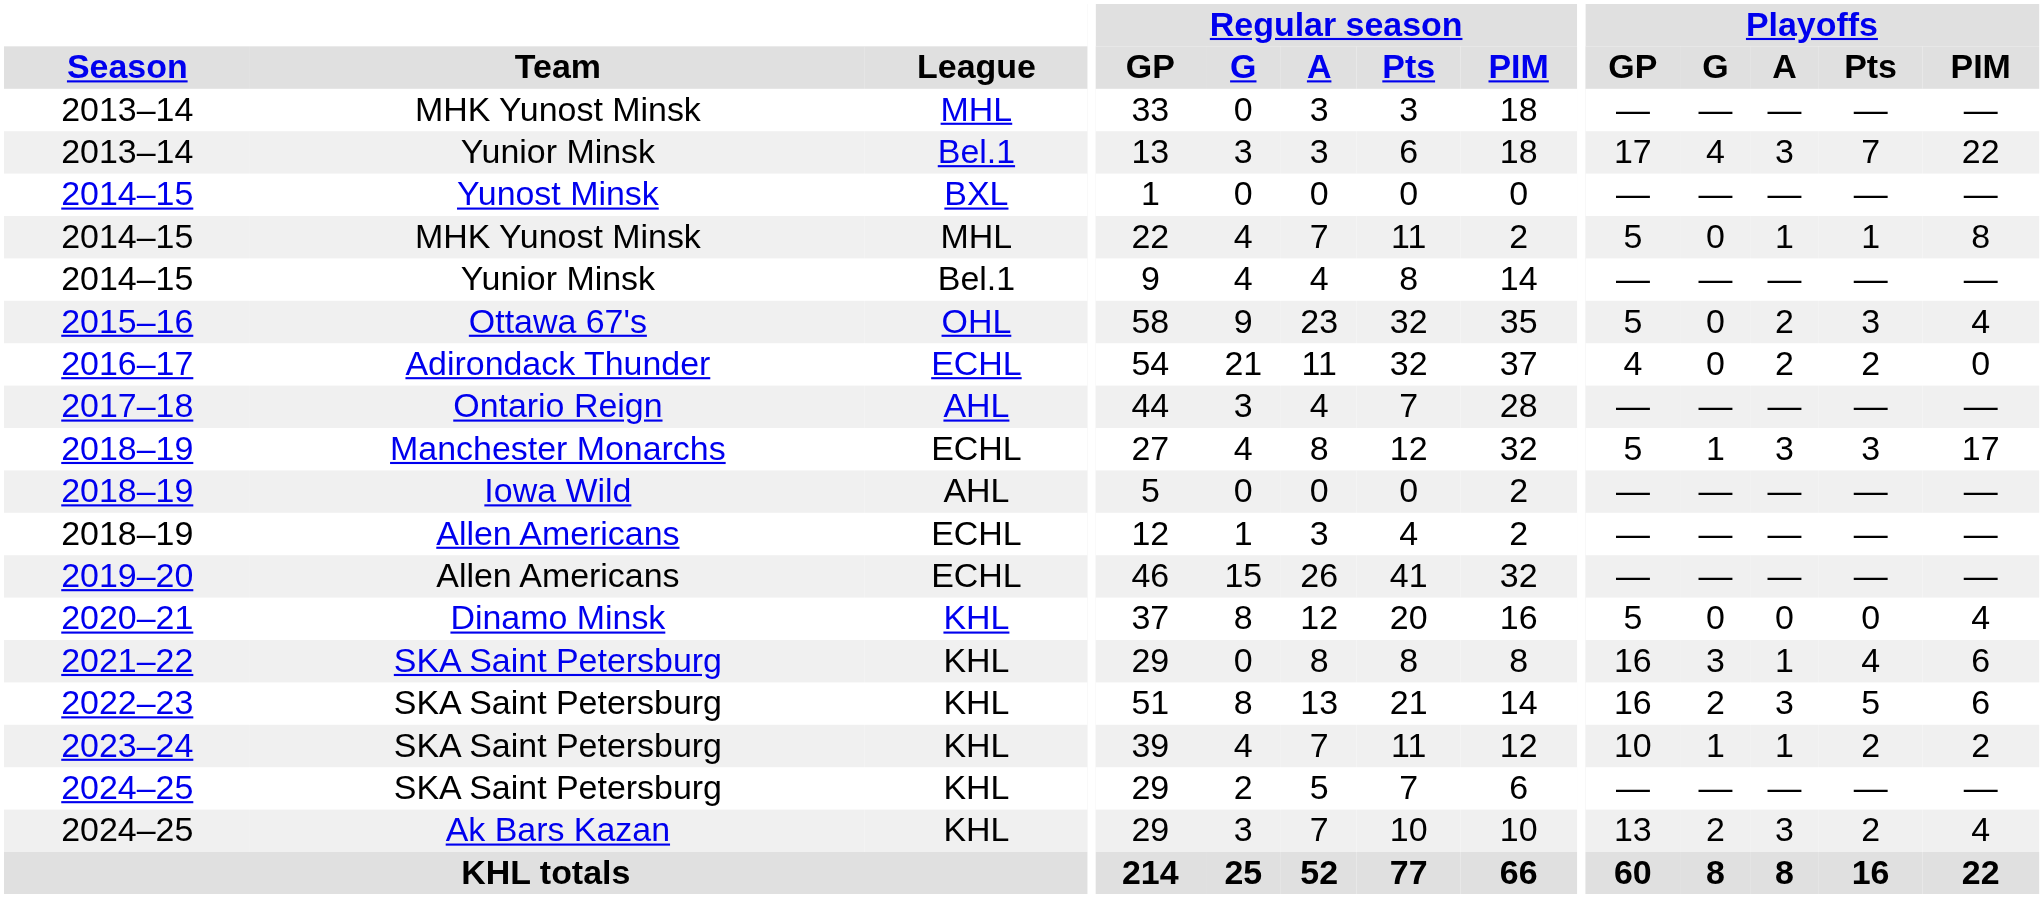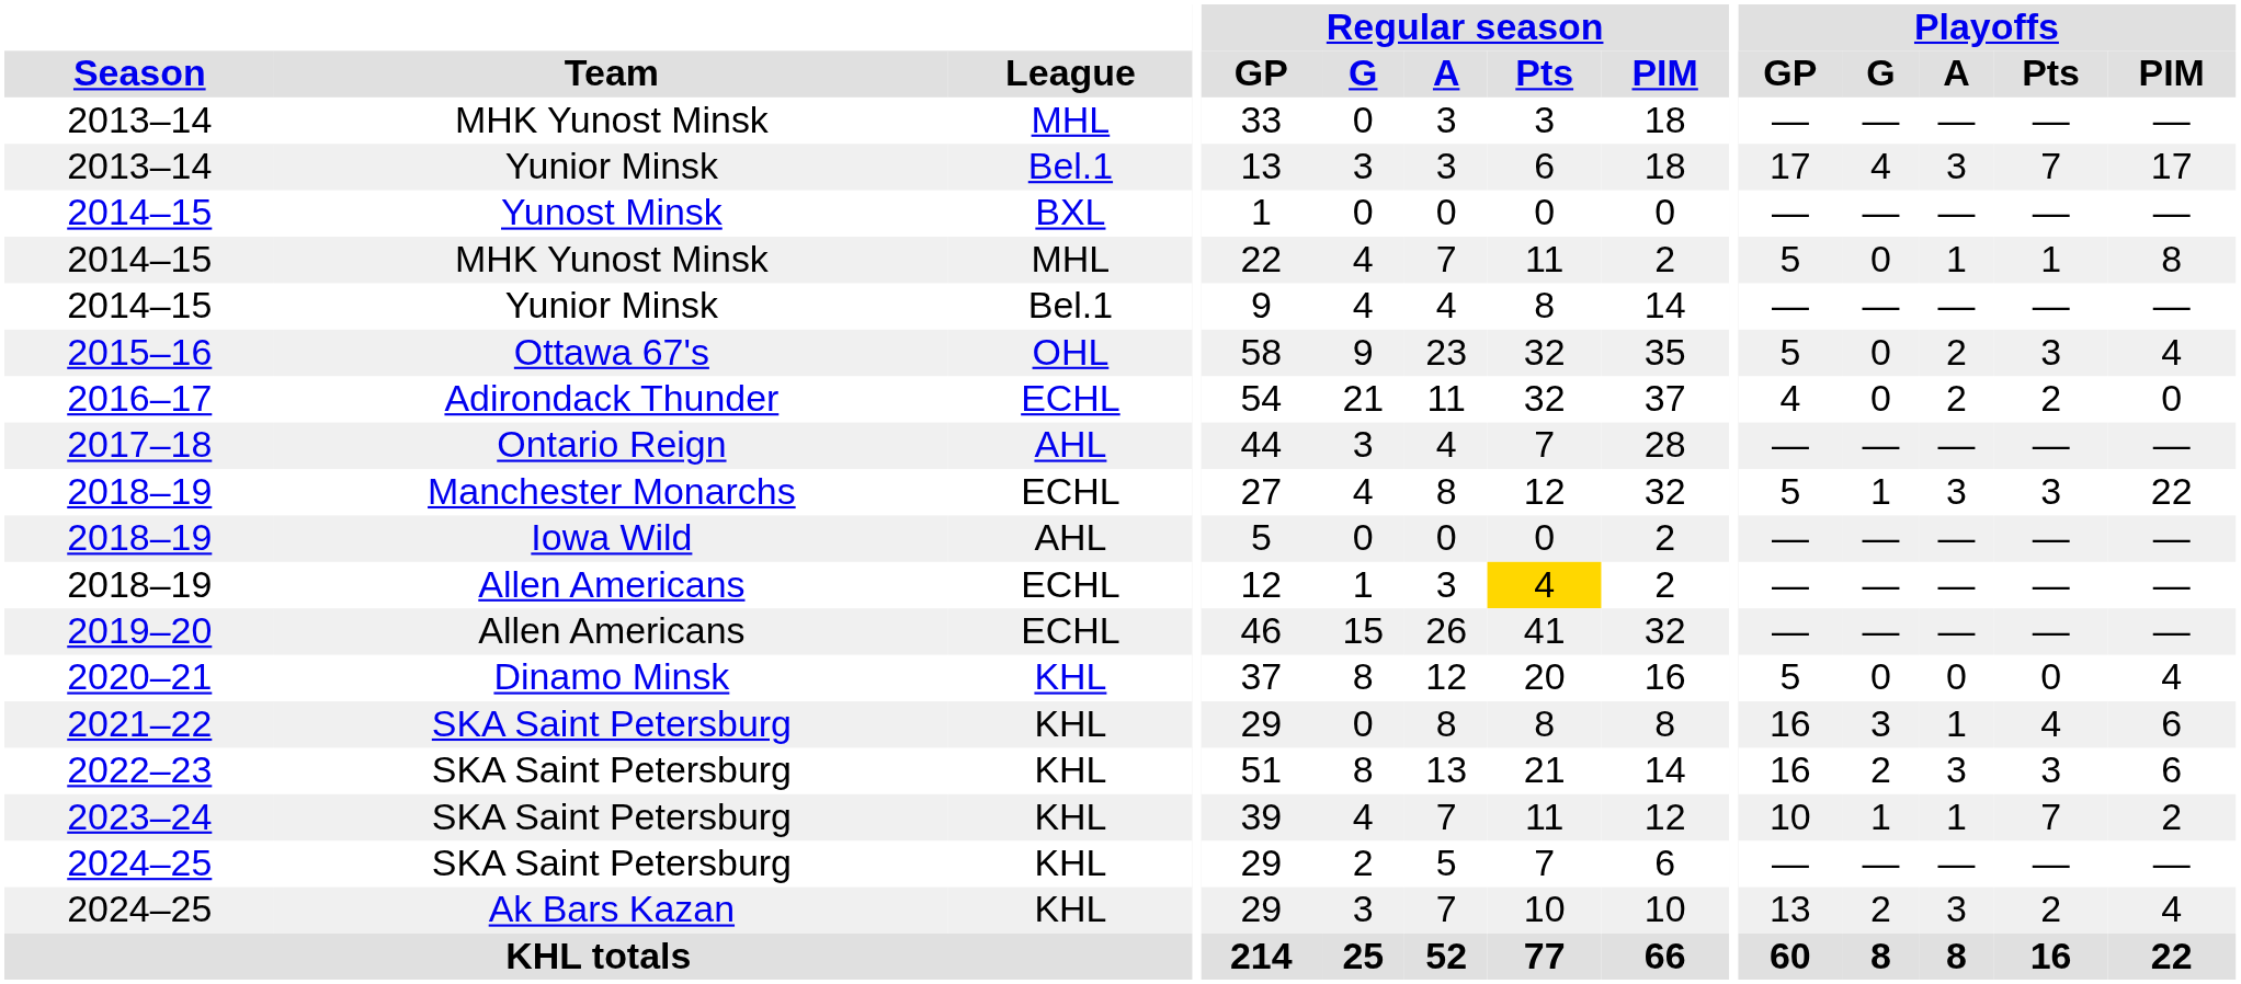 <table border="0" cellpadding="1" cellspacing="0" style="text-align:center; width:60em">
 <tr bgcolor="#e0e0e0">
 <th colspan="3" bgcolor="#ffffff"></th>
 <th rowspan="99" bgcolor="#ffffff"></th>
 <th colspan="5"><a href='#'>Regular season</a></th>
 <th rowspan="99" bgcolor="#ffffff"></th>
 <th colspan="5"><a href='#'>Playoffs</a></th>
 </tr>
 <tr bgcolor="#e0e0e0">
 <th><a href='#'>Season</a></th>
 <th>Team</th>
 <th>League</th>
 <th>GP</th>
 <th><a href='#'>G</a></th>
 <th><a href='#'>A</a></th>
 <th><a href='#'>Pts</a></th>
 <th><a href='#'>PIM</a></th>
 <th>GP</th>
 <th>G</th>
 <th>A</th>
 <th>Pts</th>
 <th>PIM</th>
 </tr>
 <tr>
 <td>2013–14</td>
 <td>MHK Yunost Minsk</td>
 <td><a href='#'>MHL</a></td>
 <td>33</td>
 <td>0</td>
 <td>3</td>
 <td>3</td>
 <td>18</td>
 <td>—</td>
 <td>—</td>
 <td>—</td>
 <td>—</td>
 <td>—</td>
 </tr>
 <tr bgcolor="#f0f0f0">
 <td>2013–14</td>
 <td>Yunior Minsk</td>
 <td><a href='#'>Bel.1</a></td>
 <td>13</td>
 <td>3</td>
 <td>3</td>
 <td>6</td>
 <td>18</td>
 <td>17</td>
 <td>4</td>
 <td>3</td>
 <td>7</td>
-<td>22</td>
+<td>17</td>
 </tr>
 <tr>
 <td><a href='#'>2014–15</a></td>
 <td><a href='#'>Yunost Minsk</a></td>
 <td><a href='#'>BXL</a></td>
 <td>1</td>
 <td>0</td>
 <td>0</td>
 <td>0</td>
 <td>0</td>
 <td>—</td>
 <td>—</td>
 <td>—</td>
 <td>—</td>
 <td>—</td>
 </tr>
 <tr bgcolor="#f0f0f0">
 <td>2014–15</td>
 <td>MHK Yunost Minsk</td>
 <td>MHL</td>
 <td>22</td>
 <td>4</td>
 <td>7</td>
 <td>11</td>
 <td>2</td>
 <td>5</td>
 <td>0</td>
 <td>1</td>
 <td>1</td>
 <td>8</td>
 </tr>
 <tr>
 <td>2014–15</td>
 <td>Yunior Minsk</td>
 <td>Bel.1</td>
 <td>9</td>
 <td>4</td>
 <td>4</td>
 <td>8</td>
 <td>14</td>
 <td>—</td>
 <td>—</td>
 <td>—</td>
 <td>—</td>
 <td>—</td>
 </tr>
 <tr bgcolor="#f0f0f0">
 <td><a href='#'>2015–16</a></td>
 <td><a href='#'>Ottawa 67's</a></td>
 <td><a href='#'>OHL</a></td>
 <td>58</td>
 <td>9</td>
 <td>23</td>
 <td>32</td>
 <td>35</td>
 <td>5</td>
 <td>0</td>
 <td>2</td>
 <td>3</td>
 <td>4</td>
 </tr>
 <tr>
 <td><a href='#'>2016–17</a></td>
 <td><a href='#'>Adirondack Thunder</a></td>
 <td><a href='#'>ECHL</a></td>
 <td>54</td>
 <td>21</td>
 <td>11</td>
 <td>32</td>
 <td>37</td>
 <td>4</td>
 <td>0</td>
 <td>2</td>
 <td>2</td>
 <td>0</td>
 </tr>
 <tr bgcolor="#f0f0f0">
 <td><a href='#'>2017–18</a></td>
 <td><a href='#'>Ontario Reign</a></td>
 <td><a href='#'>AHL</a></td>
 <td>44</td>
 <td>3</td>
 <td>4</td>
 <td>7</td>
 <td>28</td>
 <td>—</td>
 <td>—</td>
 <td>—</td>
 <td>—</td>
 <td>—</td>
 </tr>
 <tr>
 <td><a href='#'>2018–19</a></td>
 <td><a href='#'>Manchester Monarchs</a></td>
 <td>ECHL</td>
 <td>27</td>
 <td>4</td>
 <td>8</td>
 <td>12</td>
 <td>32</td>
 <td>5</td>
 <td>1</td>
 <td>3</td>
 <td>3</td>
-<td>17</td>
+<td>22</td>
 </tr>
 <tr bgcolor="#f0f0f0">
 <td><a href='#'>2018–19</a></td>
 <td><a href='#'>Iowa Wild</a></td>
 <td>AHL</td>
 <td>5</td>
 <td>0</td>
 <td>0</td>
 <td>0</td>
 <td>2</td>
 <td>—</td>
 <td>—</td>
 <td>—</td>
 <td>—</td>
 <td>—</td>
 </tr>
 <tr>
 <td>2018–19</td>
 <td><a href='#'>Allen Americans</a></td>
 <td>ECHL</td>
 <td>12</td>
 <td>1</td>
 <td>3</td>
-<td>4</td>
+<td style="background: gold;">4</td>
 <td>2</td>
 <td>—</td>
 <td>—</td>
 <td>—</td>
 <td>—</td>
 <td>—</td>
 </tr>
 <tr bgcolor="#f0f0f0">
 <td><a href='#'>2019–20</a></td>
 <td>Allen Americans</td>
 <td>ECHL</td>
 <td>46</td>
 <td>15</td>
 <td>26</td>
 <td>41</td>
 <td>32</td>
 <td>—</td>
 <td>—</td>
 <td>—</td>
 <td>—</td>
 <td>—</td>
 </tr>
 <tr>
 <td><a href='#'>2020–21</a></td>
 <td><a href='#'>Dinamo Minsk</a></td>
 <td><a href='#'>KHL</a></td>
 <td>37</td>
 <td>8</td>
 <td>12</td>
 <td>20</td>
 <td>16</td>
 <td>5</td>
 <td>0</td>
 <td>0</td>
 <td>0</td>
 <td>4</td>
 </tr>
 <tr bgcolor="#f0f0f0">
 <td><a href='#'>2021–22</a></td>
 <td><a href='#'>SKA Saint Petersburg</a></td>
 <td>KHL</td>
 <td>29</td>
 <td>0</td>
 <td>8</td>
 <td>8</td>
 <td>8</td>
 <td>16</td>
 <td>3</td>
 <td>1</td>
 <td>4</td>
 <td>6</td>
 </tr>
 <tr>
 <td><a href='#'>2022–23</a></td>
 <td>SKA Saint Petersburg</td>
 <td>KHL</td>
 <td>51</td>
 <td>8</td>
 <td>13</td>
 <td>21</td>
 <td>14</td>
 <td>16</td>
 <td>2</td>
 <td>3</td>
-<td>5</td>
+<td>3</td>
 <td>6</td>
 </tr>
 <tr bgcolor="#f0f0f0">
 <td><a href='#'>2023–24</a></td>
 <td>SKA Saint Petersburg</td>
 <td>KHL</td>
 <td>39</td>
 <td>4</td>
 <td>7</td>
 <td>11</td>
 <td>12</td>
 <td>10</td>
 <td>1</td>
 <td>1</td>
-<td>2</td>
+<td>7</td>
 <td>2</td>
 </tr>
 <tr>
 <td><a href='#'>2024–25</a></td>
 <td>SKA Saint Petersburg</td>
 <td>KHL</td>
 <td>29</td>
 <td>2</td>
 <td>5</td>
 <td>7</td>
 <td>6</td>
 <td>—</td>
 <td>—</td>
 <td>—</td>
 <td>—</td>
 <td>—</td>
 </tr>
 <tr bgcolor="#f0f0f0">
 <td>2024–25</td>
 <td><a href='#'>Ak Bars Kazan</a></td>
 <td>KHL</td>
 <td>29</td>
 <td>3</td>
 <td>7</td>
 <td>10</td>
 <td>10</td>
 <td>13</td>
 <td>2</td>
 <td>3</td>
 <td>2</td>
 <td>4</td>
 </tr>
 <tr bgcolor="#e0e0e0">
 <th colspan="3">KHL totals</th>
 <th>214</th>
 <th>25</th>
 <th>52</th>
 <th>77</th>
 <th>66</th>
 <th>60</th>
 <th>8</th>
 <th>8</th>
 <th>16</th>
 <th>22</th>
 </tr>
 </table>
